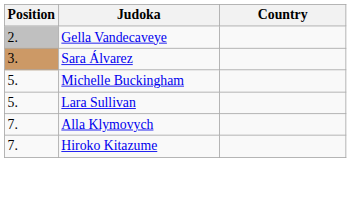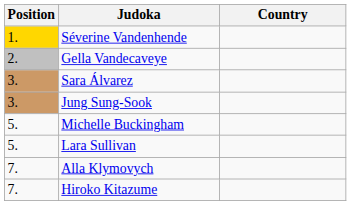 <table class=wikitable>
 <tr>
 <th>Position</th>
 <th width=180>Judoka</th>
 <th width=140>Country</th>
+</tr>
+<tr>
+<td bgcolor=gold>1.</td>
+<td><a href='#'>Séverine Vandenhende</a></td>
+<td></td>
 </tr>
 <tr>
 <td bgcolor=silver>2.</td>
 <td><a href='#'>Gella Vandecaveye</a></td>
 <td></td>
 </tr>
 <tr>
 <td bgcolor=CC9966>3.</td>
 <td><a href='#'>Sara Álvarez</a></td>
+<td></td>
+</tr>
+<tr>
+<td bgcolor=CC9966>3.</td>
+<td><a href='#'>Jung Sung-Sook</a></td>
 <td></td>
 </tr>
 <tr>
 <td>5.</td>
 <td><a href='#'>Michelle Buckingham</a></td>
 <td></td>
 </tr>
 <tr>
 <td>5.</td>
 <td><a href='#'>Lara Sullivan</a></td>
 <td></td>
 </tr>
 <tr>
 <td>7.</td>
 <td><a href='#'>Alla Klymovych</a></td>
 <td></td>
 </tr>
 <tr>
 <td>7.</td>
 <td><a href='#'>Hiroko Kitazume</a></td>
 <td></td>
 </tr>
 </table>
